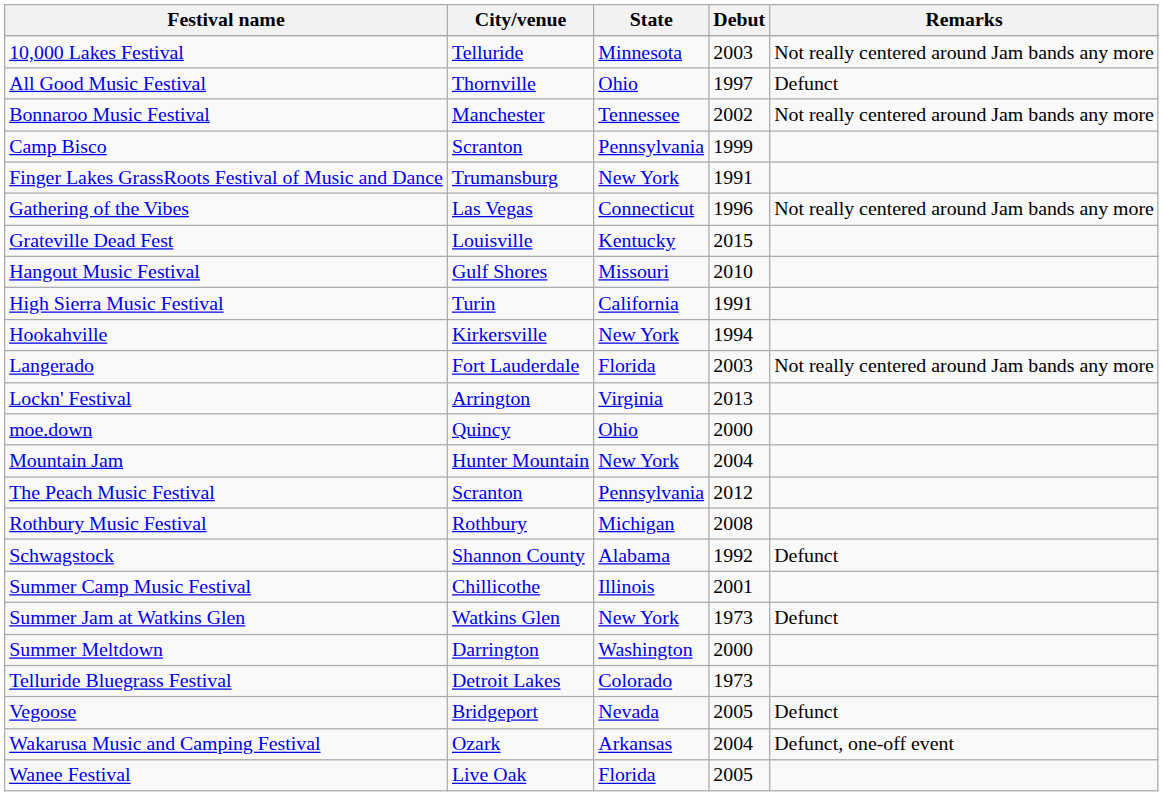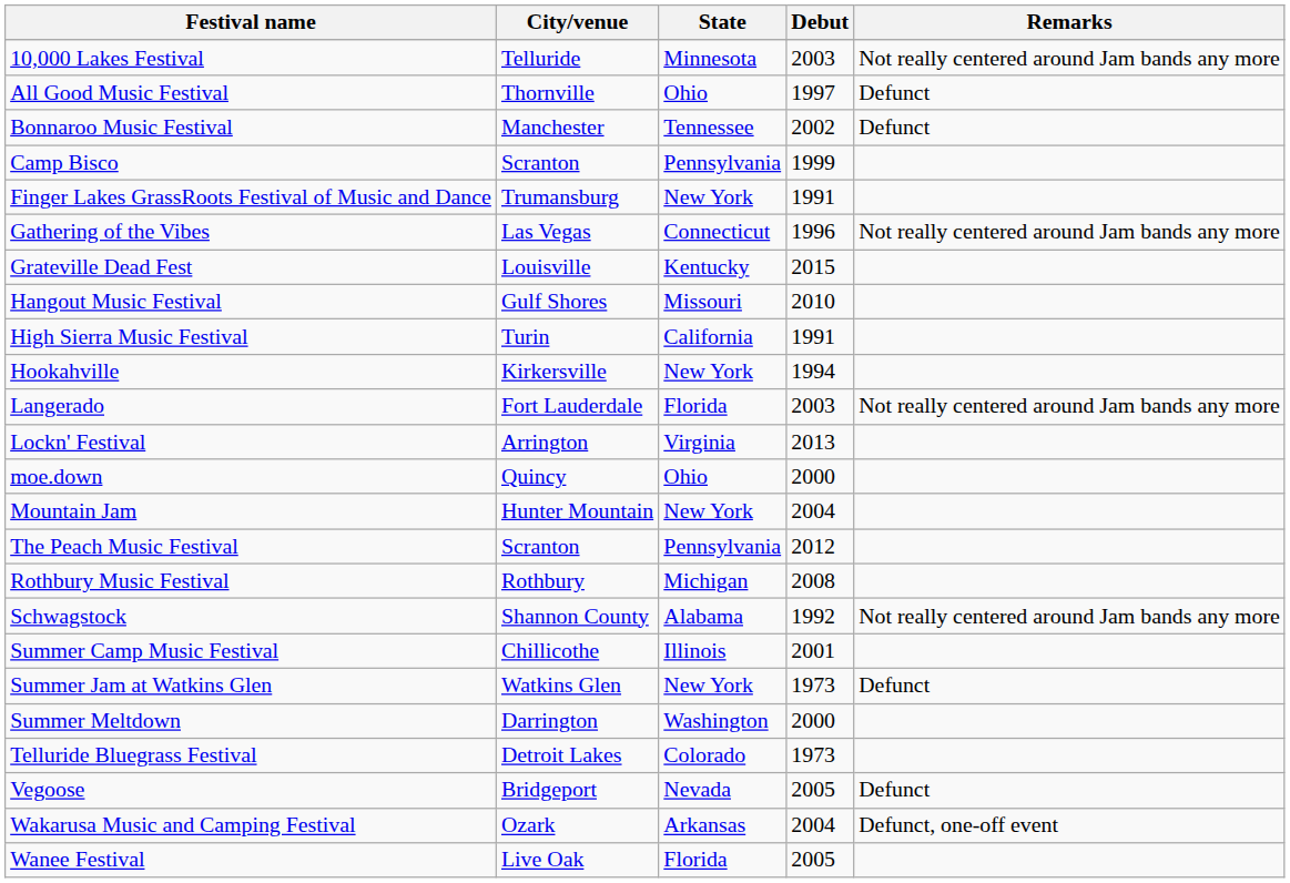 <table class="wikitable sortable ">
 <tr>
 <th><strong>Festival name</strong></th>
 <th><strong>City/venue</strong></th>
 <th><strong>State</strong></th>
 <th><strong>Debut</strong></th>
 <th><strong>Remarks</strong></th>
 </tr>
 <tr>
 </tr>
 <tr>
 <td><a href='#'>10,000 Lakes Festival</a></td>
 <td><a href='#'>Telluride</a></td>
 <td><a href='#'>Minnesota</a></td>
 <td>2003</td>
 <td>Not really centered around Jam bands any more</td>
 </tr>
 <tr>
 <td><a href='#'>All Good Music Festival</a></td>
 <td><a href='#'>Thornville</a></td>
 <td><a href='#'>Ohio</a></td>
 <td>1997</td>
 <td>Defunct</td>
 </tr>
 <tr>
 <td><a href='#'>Bonnaroo Music Festival</a></td>
 <td><a href='#'>Manchester</a></td>
 <td><a href='#'>Tennessee</a></td>
 <td>2002</td>
-<td>Not really centered around Jam bands any more</td>
+<td>Defunct</td>
 </tr>
 <tr>
 <td><a href='#'>Camp Bisco</a></td>
 <td><a href='#'>Scranton</a></td>
 <td><a href='#'>Pennsylvania</a></td>
 <td>1999</td>
 <td></td>
 </tr>
 <tr>
 <td><a href='#'>Finger Lakes GrassRoots Festival of Music and Dance</a></td>
 <td><a href='#'>Trumansburg</a></td>
 <td><a href='#'>New York</a></td>
 <td>1991</td>
 <td></td>
 </tr>
 <tr>
 <td><a href='#'>Gathering of the Vibes</a></td>
 <td><a href='#'>Las Vegas</a></td>
 <td><a href='#'>Connecticut</a></td>
 <td>1996</td>
 <td>Not really centered around Jam bands any more</td>
 </tr>
 <tr>
 <td><a href='#'>Grateville Dead Fest</a></td>
 <td><a href='#'>Louisville</a></td>
 <td><a href='#'>Kentucky</a></td>
 <td>2015</td>
 <td></td>
 </tr>
 <tr>
 <td><a href='#'>Hangout Music Festival</a></td>
 <td><a href='#'>Gulf Shores</a></td>
 <td><a href='#'>Missouri</a></td>
 <td>2010</td>
 <td></td>
 </tr>
 <tr>
 <td><a href='#'>High Sierra Music Festival</a></td>
 <td><a href='#'>Turin</a></td>
 <td><a href='#'>California</a></td>
 <td>1991</td>
 <td></td>
 </tr>
 <tr>
 <td><a href='#'>Hookahville</a></td>
 <td><a href='#'>Kirkersville</a></td>
 <td><a href='#'>New York</a></td>
 <td>1994</td>
 <td></td>
 </tr>
 <tr>
 <td><a href='#'>Langerado</a></td>
 <td><a href='#'>Fort Lauderdale</a></td>
 <td><a href='#'>Florida</a></td>
 <td>2003</td>
 <td>Not really centered around Jam bands any more</td>
 </tr>
 <tr>
 <td><a href='#'>Lockn' Festival</a></td>
 <td><a href='#'>Arrington</a></td>
 <td><a href='#'>Virginia</a></td>
 <td>2013</td>
 <td></td>
 </tr>
 <tr>
 <td><a href='#'>moe.down</a></td>
 <td><a href='#'>Quincy</a></td>
 <td><a href='#'>Ohio</a></td>
 <td>2000</td>
 <td></td>
 </tr>
 <tr>
 <td><a href='#'>Mountain Jam</a></td>
 <td><a href='#'>Hunter Mountain</a></td>
 <td><a href='#'>New York</a></td>
 <td>2004</td>
 <td></td>
 </tr>
 <tr>
 <td><a href='#'>The Peach Music Festival</a></td>
 <td><a href='#'>Scranton</a></td>
 <td><a href='#'>Pennsylvania</a></td>
 <td>2012</td>
 <td></td>
 </tr>
 <tr>
 <td><a href='#'>Rothbury Music Festival</a></td>
 <td><a href='#'>Rothbury</a></td>
 <td><a href='#'>Michigan</a></td>
 <td>2008</td>
 <td></td>
 </tr>
 <tr>
 <td><a href='#'>Schwagstock</a></td>
 <td><a href='#'>Shannon County</a></td>
 <td><a href='#'>Alabama</a></td>
 <td>1992</td>
-<td>Defunct</td>
+<td>Not really centered around Jam bands any more</td>
 </tr>
 <tr>
 <td><a href='#'>Summer Camp Music Festival</a></td>
 <td><a href='#'>Chillicothe</a></td>
 <td><a href='#'>Illinois</a></td>
 <td>2001</td>
 <td></td>
 </tr>
 <tr>
 <td><a href='#'>Summer Jam at Watkins Glen</a></td>
 <td><a href='#'>Watkins Glen</a></td>
 <td><a href='#'>New York</a></td>
 <td>1973</td>
 <td>Defunct</td>
 </tr>
 <tr>
 <td><a href='#'>Summer Meltdown</a></td>
 <td><a href='#'>Darrington</a></td>
 <td><a href='#'>Washington</a></td>
 <td>2000</td>
 <td></td>
 </tr>
 <tr>
 <td><a href='#'>Telluride Bluegrass Festival</a></td>
 <td><a href='#'>Detroit Lakes</a></td>
 <td><a href='#'>Colorado</a></td>
 <td>1973</td>
 <td></td>
 </tr>
 <tr>
 <td><a href='#'>Vegoose</a></td>
 <td><a href='#'>Bridgeport</a></td>
 <td><a href='#'>Nevada</a></td>
 <td>2005</td>
 <td>Defunct</td>
 </tr>
 <tr>
 <td><a href='#'>Wakarusa Music and Camping Festival</a></td>
 <td><a href='#'>Ozark</a></td>
 <td><a href='#'>Arkansas</a></td>
 <td>2004</td>
 <td>Defunct, one-off event</td>
 </tr>
 <tr>
 <td><a href='#'>Wanee Festival</a></td>
 <td><a href='#'>Live Oak</a></td>
 <td><a href='#'>Florida</a></td>
 <td>2005</td>
 <td></td>
 </tr>
 </table>
